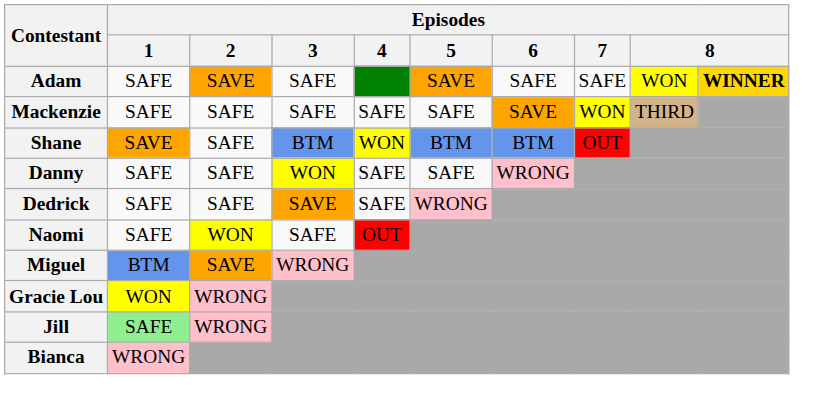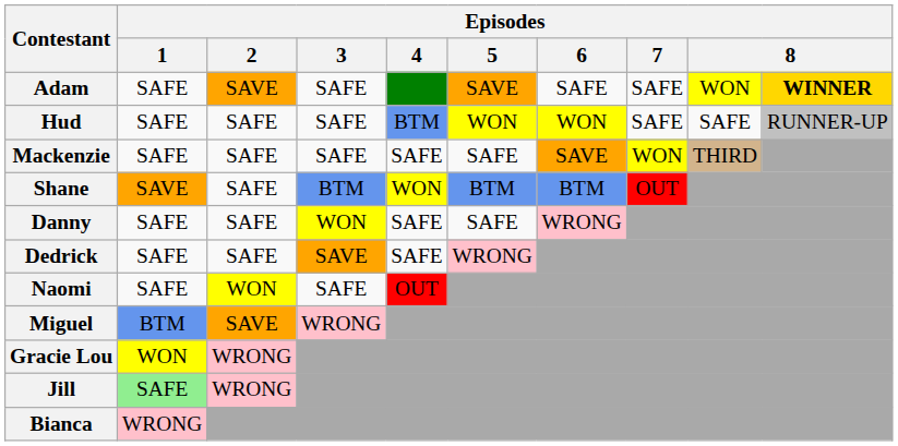 <table class="wikitable" style="text-align: center;">
 <tr>
 <th rowspan="2" scope="col">Contestant</th>
 <th colspan="9" scope="col">Episodes</th>
 </tr>
 <tr>
 <th>1</th>
 <th>2</th>
 <th>3</th>
 <th>4</th>
 <th>5</th>
 <th>6</th>
 <th>7</th>
 <th colspan="2" scope="col">8</th>
 </tr>
 <tr>
 <th>Adam</th>
 <td>SAFE</td>
 <td bgcolor="orange">SAVE</td>
 <td>SAFE</td>
 <td bgcolor="green"></td>
 <td bgcolor="orange">SAVE</td>
 <td>SAFE</td>
 <td>SAFE</td>
 <td bgcolor=#FFFF00>WON</td>
 <td bgcolor="gold"><strong>WINNER</strong></td>
+</tr>
+<tr>
+<th>Hud</th>
+<td>SAFE</td>
+<td>SAFE</td>
+<td>SAFE</td>
+<td bgcolor="#6495ed">BTM</td>
+<td bgcolor=#FFFF00>WON</td>
+<td bgcolor=#FFFF00>WON</td>
+<td>SAFE</td>
+<td>SAFE</td>
+<td bgcolor="silver">RUNNER-UP</td>
 </tr>
 <tr>
 <th>Mackenzie</th>
 <td>SAFE</td>
 <td>SAFE</td>
 <td>SAFE</td>
 <td>SAFE</td>
 <td>SAFE</td>
 <td bgcolor="orange">SAVE</td>
 <td bgcolor=#FFFF00>WON</td>
 <td bgcolor="tan">THIRD</td>
 <td colspan="1" style="background:darkgray"></td>
 </tr>
 <tr>
 <th>Shane</th>
 <td bgcolor="orange">SAVE</td>
 <td>SAFE</td>
 <td bgcolor="#6495ed">BTM</td>
 <td bgcolor=#FFFF00>WON</td>
 <td bgcolor="#6495ed">BTM</td>
 <td bgcolor="#6495ed">BTM</td>
 <td bgcolor="red">OUT</td>
 <td colspan="2" style="background:darkgray"></td>
 </tr>
 <tr>
 <th>Danny</th>
 <td>SAFE</td>
 <td>SAFE</td>
 <td bgcolor=#FFFF00>WON</td>
 <td>SAFE</td>
 <td>SAFE</td>
 <td bgcolor="pink">WRONG</td>
 <td colspan="3" style="background:darkgray"></td>
 </tr>
 <tr>
 <th>Dedrick</th>
 <td>SAFE</td>
 <td>SAFE</td>
 <td bgcolor="orange">SAVE</td>
 <td>SAFE</td>
 <td bgcolor="pink">WRONG</td>
 <td colspan="4" style="background:darkgray"></td>
 </tr>
 <tr>
 <th>Naomi</th>
 <td>SAFE</td>
 <td bgcolor=#FFFF00>WON</td>
 <td>SAFE</td>
 <td bgcolor="red">OUT</td>
 <td colspan="5" style="background:darkgray"></td>
 </tr>
 <tr>
 <th>Miguel</th>
 <td bgcolor="#6495ed">BTM</td>
 <td bgcolor="orange">SAVE</td>
 <td bgcolor="pink">WRONG</td>
 <td colspan="6" style="background:darkgray"></td>
 </tr>
 <tr>
 <th>Gracie Lou</th>
 <td bgcolor=#FFFF00>WON</td>
 <td bgcolor="pink">WRONG</td>
 <td colspan="7" style="background:darkgray"></td>
 </tr>
 <tr>
 <th>Jill</th>
 <td style="background: lightgreen;">SAFE</td>
 <td bgcolor="pink">WRONG</td>
 <td colspan="7" style="background:darkgray"></td>
 </tr>
 <tr>
 <th>Bianca</th>
 <td bgcolor="pink">WRONG</td>
 <td colspan="8" style="background:darkgray"></td>
 </tr>
 </table>
